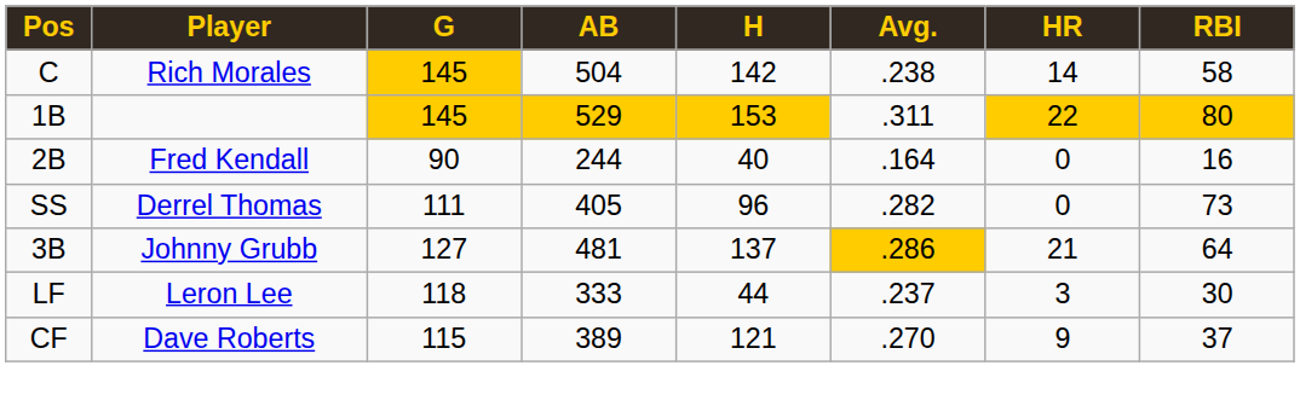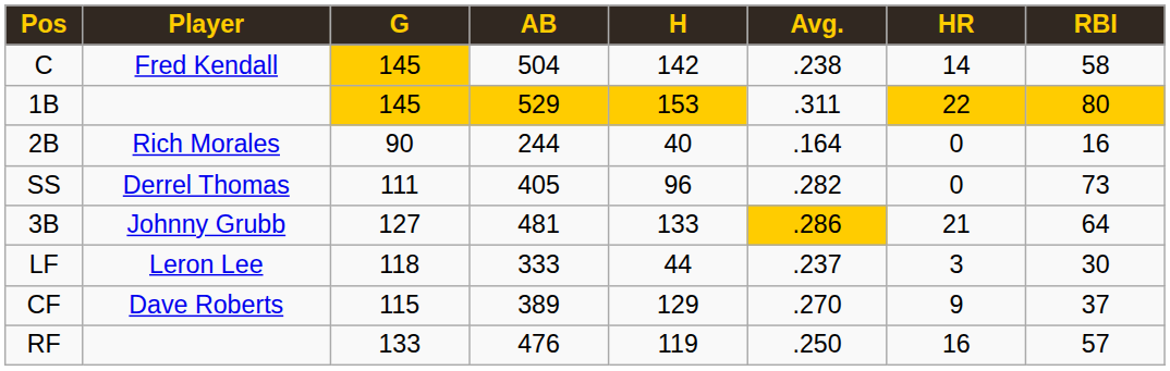 <table class="wikitable sortable">
 <tr>
 <th style="background:#312821; color:#FFCC00" width="5%">Pos</th>
 <th style="background:#312821; color:#FFCC00" width="16%">Player</th>
 <th style="background:#312821; color:#FFCC00" width="9%">G</th>
 <th style="background:#312821; color:#FFCC00" width="9%">AB</th>
 <th style="background:#312821; color:#FFCC00" width="9%">H</th>
 <th style="background:#312821; color:#FFCC00" width="9%">Avg.</th>
 <th style="background:#312821; color:#FFCC00" width="9%">HR</th>
 <th style="background:#312821; color:#FFCC00" width="9%">RBI</th>
 </tr>
 <tr align="center">
 <td>C</td>
-<td><a href='#'>Rich Morales</a></td>
+<td><a href='#'>Fred Kendall</a></td>
 <td bgcolor="#FFCC00">145</td>
 <td>504</td>
 <td>142</td>
 <td>.238</td>
 <td>14</td>
 <td>58</td>
 </tr>
 <tr align=center>
 <td>1B</td>
 <td></td>
 <td bgcolor="#FFCC00">145</td>
 <td bgcolor="#FFCC00">529</td>
 <td bgcolor="#FFCC00">153</td>
 <td>.311</td>
 <td bgcolor="#FFCC00">22</td>
 <td bgcolor="#FFCC00">80</td>
 </tr>
 <tr align="center">
 <td>2B</td>
-<td><a href='#'>Fred Kendall</a></td>
+<td><a href='#'>Rich Morales</a></td>
 <td>90</td>
 <td>244</td>
 <td>40</td>
 <td>.164</td>
 <td>0</td>
 <td>16</td>
 </tr>
 <tr align=center>
 <td>SS</td>
 <td><a href='#'>Derrel Thomas</a></td>
 <td>111</td>
 <td>405</td>
 <td>96</td>
 <td>.282</td>
 <td>0</td>
 <td>73</td>
 </tr>
 <tr align=center>
 <td>3B</td>
 <td><a href='#'>Johnny Grubb</a></td>
 <td>127</td>
 <td>481</td>
-<td>137</td>
+<td>133</td>
 <td bgcolor="#FFCC00">.286</td>
 <td>21</td>
 <td>64</td>
 </tr>
 <tr align=center>
 <td>LF</td>
 <td><a href='#'>Leron Lee</a></td>
 <td>118</td>
 <td>333</td>
 <td>44</td>
 <td>.237</td>
 <td>3</td>
 <td>30</td>
 </tr>
 <tr align=center>
 <td>CF</td>
 <td><a href='#'>Dave Roberts</a></td>
 <td>115</td>
 <td>389</td>
-<td>121</td>
+<td>129</td>
 <td>.270</td>
 <td>9</td>
 <td>37</td>
 </tr>
+<tr align=center>
+<td>RF</td>
+<td></td>
+<td>133</td>
+<td>476</td>
+<td>119</td>
+<td>.250</td>
+<td>16</td>
+<td>57</td>
+</tr>
 </table>
